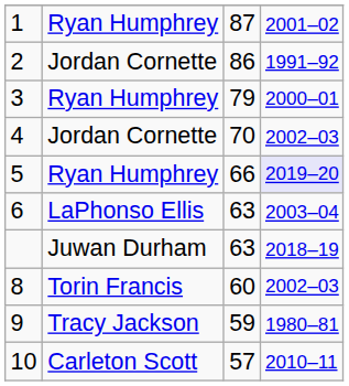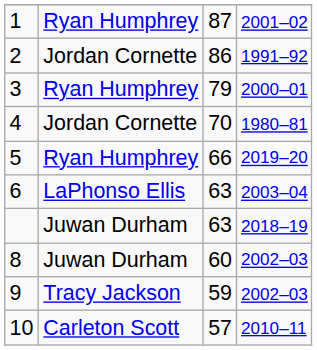 <table class="wikitable">
 <tr>
 </tr>
 <tr>
 <td>1</td>
 <td><a href='#'>Ryan Humphrey</a></td>
 <td>87</td>
 <td style="font-size:80%;"><a href='#'>2001–02</a></td>
 </tr>
 <tr>
 <td>2</td>
 <td>Jordan Cornette</td>
 <td>86</td>
 <td style="font-size:80%;"><a href='#'>1991–92</a></td>
 </tr>
 <tr>
 <td>3</td>
 <td><a href='#'>Ryan Humphrey</a></td>
 <td>79</td>
 <td style="font-size:80%;"><a href='#'>2000–01</a></td>
 </tr>
 <tr>
 <td>4</td>
 <td>Jordan Cornette</td>
 <td>70</td>
-<td style="font-size:80%;"><a href='#'>2002–03</a></td>
+<td style="font-size:80%;"><a href='#'>1980–81</a></td>
 </tr>
 <tr>
 <td>5</td>
 <td><a href='#'>Ryan Humphrey</a></td>
 <td>66</td>
-<td style="background: lavender; font-size:80%;"><a href='#'>2019–20</a></td>
+<td style="font-size:80%;"><a href='#'>2019–20</a></td>
 </tr>
 <tr>
 <td>6</td>
 <td><a href='#'>LaPhonso Ellis</a></td>
 <td>63</td>
 <td style="font-size:80%;"><a href='#'>2003–04</a></td>
 </tr>
 <tr>
 <td></td>
 <td>Juwan Durham</td>
 <td>63</td>
 <td style="font-size:80%;"><a href='#'>2018–19</a></td>
 </tr>
 <tr>
 <td>8</td>
-<td><a href='#'>Torin Francis</a></td>
+<td>Juwan Durham</td>
 <td>60</td>
 <td style="font-size:80%;"><a href='#'>2002–03</a></td>
 </tr>
 <tr>
 <td>9</td>
 <td><a href='#'>Tracy Jackson</a></td>
 <td>59</td>
-<td style="font-size:80%;"><a href='#'>1980–81</a></td>
+<td style="font-size:80%;"><a href='#'>2002–03</a></td>
 </tr>
 <tr>
 <td>10</td>
 <td><a href='#'>Carleton Scott</a></td>
 <td>57</td>
 <td style="font-size:80%;"><a href='#'>2010–11</a></td>
 </tr>
 </table>
